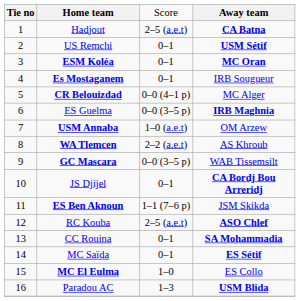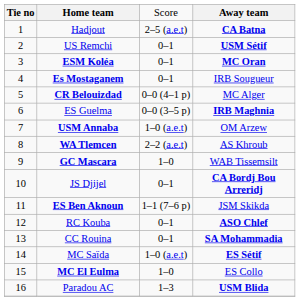 <table class="wikitable" style="text-align:center">
 <tr>
 <th>Tie no</th>
 <th style="width:150px;">Home team</th>
 <td>Score</td>
 <th style="width:150px;">Away team</th>
 </tr>
 <tr>
 <td>1</td>
 <td><a href='#'>Hadjout</a></td>
 <td>2–5 (<a href='#'>a.e.t</a>)</td>
 <td><strong><a href='#'>CA Batna</a></strong></td>
 </tr>
 <tr>
 <td>2</td>
 <td><a href='#'>US Remchi</a></td>
 <td>0–1</td>
 <td><strong><a href='#'>USM Sétif</a></strong></td>
 </tr>
 <tr>
 <td>3</td>
 <td><strong><a href='#'>ESM Koléa</a></strong></td>
 <td>0–1</td>
 <td><strong><a href='#'>MC Oran</a></strong></td>
 </tr>
 <tr>
 <td>4</td>
 <td><strong><a href='#'>Es Mostaganem</a></strong></td>
 <td>0–1</td>
 <td><a href='#'>IRB Sougueur</a></td>
 </tr>
 <tr>
 <td>5</td>
 <td><strong><a href='#'>CR Belouizdad</a></strong></td>
 <td>0–0 (4–1 p)</td>
 <td><a href='#'>MC Alger</a></td>
 </tr>
 <tr>
 <td>6</td>
 <td><a href='#'>ES Guelma</a></td>
 <td>0–0 (3–5 p)</td>
 <td><strong><a href='#'>IRB Maghnia</a></strong></td>
 </tr>
 <tr>
 <td>7</td>
 <td><strong><a href='#'>USM Annaba</a></strong></td>
 <td>1–0 (<a href='#'>a.e.t</a>)</td>
 <td><a href='#'>OM Arzew</a></td>
 </tr>
 <tr>
 <td>8</td>
 <td><strong><a href='#'>WA Tlemcen</a></strong></td>
 <td>2–2 (<a href='#'>a.e.t</a>)</td>
 <td><a href='#'>AS Khroub</a></td>
 </tr>
 <tr>
 <td>9</td>
 <td><strong><a href='#'>GC Mascara</a></strong></td>
-<td>0–0 (3–5 p)</td>
+<td>1–0</td>
 <td><a href='#'>WAB Tissemsilt</a></td>
 </tr>
 <tr>
 <td>10</td>
 <td><a href='#'>JS Djijel</a></td>
 <td>0–1</td>
 <td><strong><a href='#'>CA Bordj Bou Arreridj</a></strong></td>
 </tr>
 <tr>
 <td>11</td>
 <td><strong><a href='#'>ES Ben Aknoun</a></strong></td>
 <td>1–1 (7–6 p)</td>
 <td><a href='#'>JSM Skikda</a></td>
 </tr>
 <tr>
 <td>12</td>
 <td><a href='#'>RC Kouba</a></td>
-<td>2–5 (<a href='#'>a.e.t</a>)</td>
+<td>0–1</td>
 <td><strong><a href='#'>ASO Chlef</a></strong></td>
 </tr>
 <tr>
 <td>13</td>
 <td><a href='#'>CC Rouina</a></td>
 <td>0–1</td>
 <td><strong><a href='#'>SA Mohammadia</a></strong></td>
 </tr>
 <tr>
 <td>14</td>
 <td><a href='#'>MC Saïda</a></td>
-<td>0–1</td>
+<td>1–0 (<a href='#'>a.e.t</a>)</td>
 <td><strong><a href='#'>ES Sétif</a></strong></td>
 </tr>
 <tr>
 <td>15</td>
 <td><strong><a href='#'>MC El Eulma</a></strong></td>
 <td>1–0</td>
 <td><a href='#'>ES Collo</a></td>
 </tr>
 <tr>
 <td>16</td>
 <td><a href='#'>Paradou AC</a></td>
 <td>1–3</td>
 <td><strong><a href='#'>USM Blida</a></strong></td>
 </tr>
 <tr>
 </tr>
 </table>
